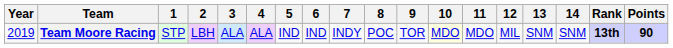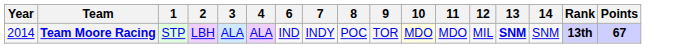 <table class="wikitable" style="text-align:center; font-size:85%">
 <tr>
 <th>Year</th>
 <th>Team</th>
 <th>1</th>
 <th>2</th>
 <th>3</th>
 <th>4</th>
-<th>5</th>
 <th>6</th>
 <th>7</th>
 <th>8</th>
 <th>9</th>
 <th>10</th>
 <th>11</th>
 <th>12</th>
 <th>13</th>
 <th>14</th>
 <th>Rank</th>
 <th>Points</th>
 </tr>
 <tr>
-<td><a href='#'>2019</a></td>
+<td><a href='#'>2014</a></td>
 <th nowrap><a href='#'>Team Moore Racing</a></th>
 <td style="background:#DFFFDF;"><a href='#'>STP</a><br></td>
 <td style="background:#EFCFFF;"><a href='#'>LBH</a><br></td>
 <td style="background:#CFEAFF;"><a href='#'>ALA</a><br></td>
 <td style="background:#EFCFFF;"><a href='#'>ALA</a><br></td>
-<td><a href='#'>IND</a></td>
 <td><a href='#'>IND</a></td>
 <td><a href='#'>INDY</a></td>
 <td><a href='#'>POC</a></td>
 <td><a href='#'>TOR</a></td>
 <td style="background: lightyellow;"><a href='#'>MDO</a></td>
 <td><a href='#'>MDO</a></td>
 <td><a href='#'>MIL</a></td>
-<td><a href='#'>SNM</a></td>
+<td><strong><a href='#'>SNM</a></strong></td>
 <td><a href='#'>SNM</a></td>
 <td style="background:#CFCFFF;"><strong>13th</strong></td>
-<td style="background:#CFCFFF;"><strong>90</strong></td>
+<td style="background:#CFCFFF;"><strong>67</strong></td>
 </tr>
 </table>
